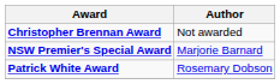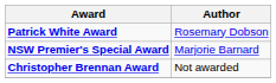 <table class="wikitable">
 <tr>
 <th>Award</th>
 <th>Author</th>
 </tr>
 <tr>
-<td><strong><a href='#'>Christopher Brennan Award</a></strong></td>
-<td>Not awarded</td>
+<td><strong><a href='#'>Patrick White Award</a></strong></td>
+<td><a href='#'>Rosemary Dobson</a></td>
 </tr>
 <tr>
 <td><strong><a href='#'>NSW Premier's Special Award</a></strong></td>
 <td><a href='#'>Marjorie Barnard</a></td>
 </tr>
 <tr>
-<td><strong><a href='#'>Patrick White Award</a></strong></td>
-<td><a href='#'>Rosemary Dobson</a></td>
+<td><strong><a href='#'>Christopher Brennan Award</a></strong></td>
+<td>Not awarded</td>
 </tr>
 <tr>
 </tr>
 </table>
